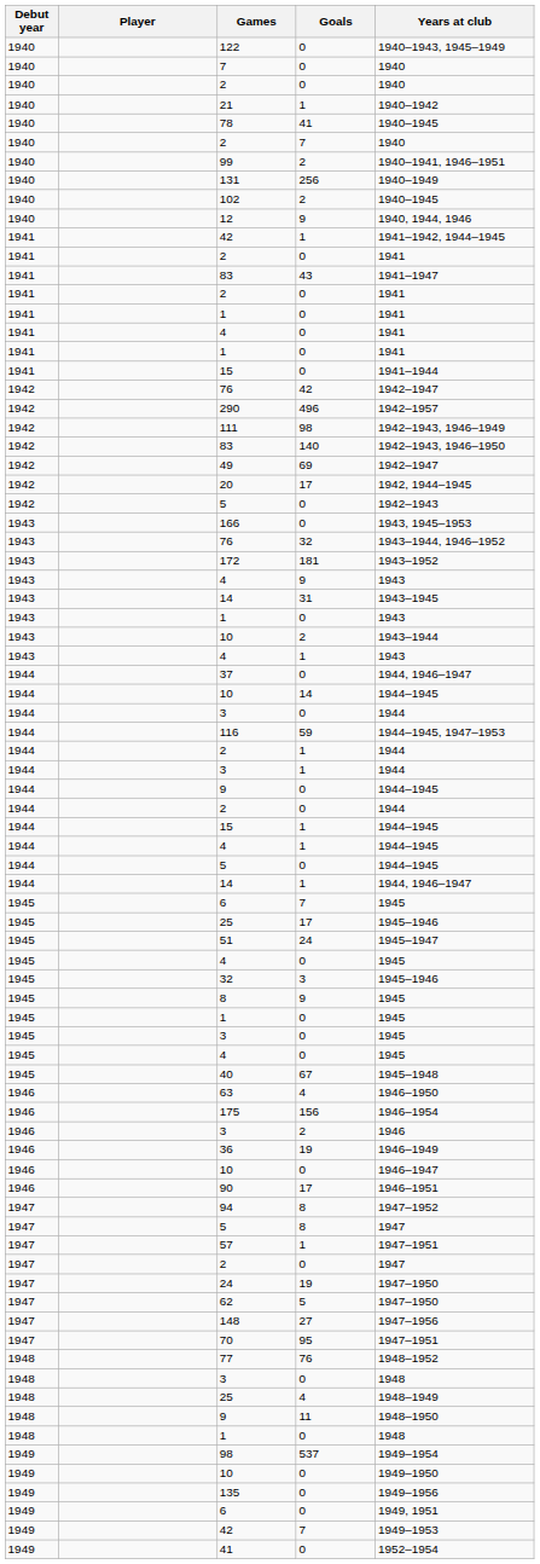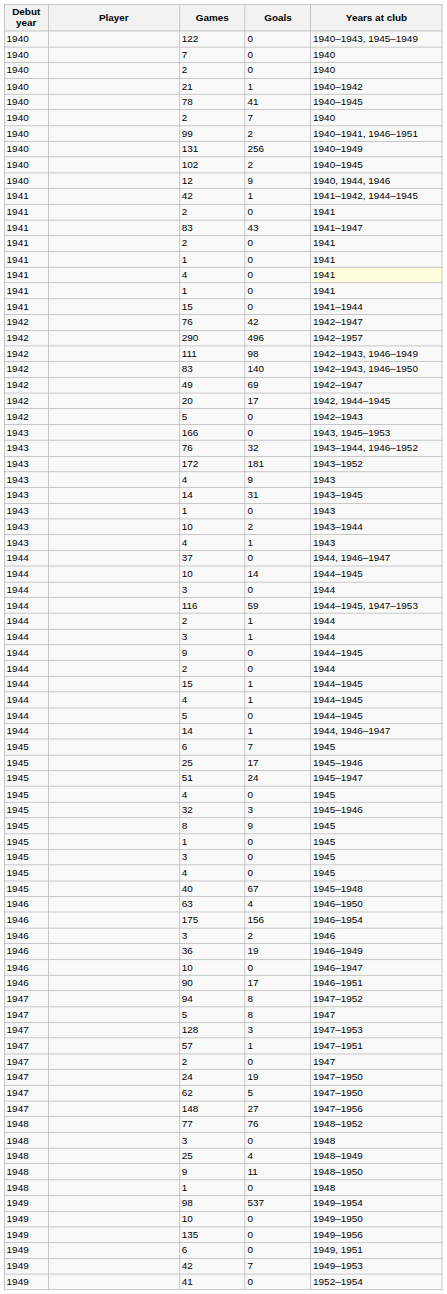 <table class="wikitable sortable" style="width:80%;">
 <tr>
 <th style="width=10%">Debut year</th>
 <th style="width:30%">Player</th>
 <th style="width:15%">Games</th>
 <th style="width:15%">Goals</th>
 <th style="width:30%">Years at club</th>
 </tr>
 <tr>
 <td>1940</td>
 <td></td>
 <td>122</td>
 <td>0</td>
 <td>1940–1943, 1945–1949</td>
 </tr>
 <tr>
 <td>1940</td>
 <td></td>
 <td>7</td>
 <td>0</td>
 <td>1940</td>
 </tr>
 <tr>
 <td>1940</td>
 <td></td>
 <td>2</td>
 <td>0</td>
 <td>1940</td>
 </tr>
 <tr>
 <td>1940</td>
 <td></td>
 <td>21</td>
 <td>1</td>
 <td>1940–1942</td>
 </tr>
 <tr>
 <td>1940</td>
 <td></td>
 <td>78</td>
 <td>41</td>
 <td>1940–1945</td>
 </tr>
 <tr>
 <td>1940</td>
 <td></td>
 <td>2</td>
 <td>7</td>
 <td>1940</td>
 </tr>
 <tr>
 <td>1940</td>
 <td></td>
 <td>99</td>
 <td>2</td>
 <td>1940–1941, 1946–1951</td>
 </tr>
 <tr>
 <td>1940</td>
 <td></td>
 <td>131</td>
 <td>256</td>
 <td>1940–1949</td>
 </tr>
 <tr>
 <td>1940</td>
 <td></td>
 <td>102</td>
 <td>2</td>
 <td>1940–1945</td>
 </tr>
 <tr>
 <td>1940</td>
 <td></td>
 <td>12</td>
 <td>9</td>
 <td>1940, 1944, 1946</td>
 </tr>
 <tr>
 <td>1941</td>
 <td></td>
 <td>42</td>
 <td>1</td>
 <td>1941–1942, 1944–1945</td>
 </tr>
 <tr>
 <td>1941</td>
 <td></td>
 <td>2</td>
 <td>0</td>
 <td>1941</td>
 </tr>
 <tr>
 <td>1941</td>
 <td></td>
 <td>83</td>
 <td>43</td>
 <td>1941–1947</td>
 </tr>
 <tr>
 <td>1941</td>
 <td></td>
 <td>2</td>
 <td>0</td>
 <td>1941</td>
 </tr>
 <tr>
 <td>1941</td>
 <td></td>
 <td>1</td>
 <td>0</td>
 <td>1941</td>
 </tr>
 <tr>
 <td>1941</td>
 <td></td>
 <td>4</td>
 <td>0</td>
-<td>1941</td>
+<td style="background: lightyellow;">1941</td>
 </tr>
 <tr>
 <td>1941</td>
 <td></td>
 <td>1</td>
 <td>0</td>
 <td>1941</td>
 </tr>
 <tr>
 <td>1941</td>
 <td></td>
 <td>15</td>
 <td>0</td>
 <td>1941–1944</td>
 </tr>
 <tr>
 <td>1942</td>
 <td></td>
 <td>76</td>
 <td>42</td>
 <td>1942–1947</td>
 </tr>
 <tr>
 <td>1942</td>
 <td></td>
 <td>290</td>
 <td>496</td>
 <td>1942–1957</td>
 </tr>
 <tr>
 <td>1942</td>
 <td></td>
 <td>111</td>
 <td>98</td>
 <td>1942–1943, 1946–1949</td>
 </tr>
 <tr>
 <td>1942</td>
 <td></td>
 <td>83</td>
 <td>140</td>
 <td>1942–1943, 1946–1950</td>
 </tr>
 <tr>
 <td>1942</td>
 <td></td>
 <td>49</td>
 <td>69</td>
 <td>1942–1947</td>
 </tr>
 <tr>
 <td>1942</td>
 <td></td>
 <td>20</td>
 <td>17</td>
 <td>1942, 1944–1945</td>
 </tr>
 <tr>
 <td>1942</td>
 <td></td>
 <td>5</td>
 <td>0</td>
 <td>1942–1943</td>
 </tr>
 <tr>
 <td>1943</td>
 <td></td>
 <td>166</td>
 <td>0</td>
 <td>1943, 1945–1953</td>
 </tr>
 <tr>
 <td>1943</td>
 <td></td>
 <td>76</td>
 <td>32</td>
 <td>1943–1944, 1946–1952</td>
 </tr>
 <tr>
 <td>1943</td>
 <td></td>
 <td>172</td>
 <td>181</td>
 <td>1943–1952</td>
 </tr>
 <tr>
 <td>1943</td>
 <td></td>
 <td>4</td>
 <td>9</td>
 <td>1943</td>
 </tr>
 <tr>
 <td>1943</td>
 <td></td>
 <td>14</td>
 <td>31</td>
 <td>1943–1945</td>
 </tr>
 <tr>
 <td>1943</td>
 <td></td>
 <td>1</td>
 <td>0</td>
 <td>1943</td>
 </tr>
 <tr>
 <td>1943</td>
 <td></td>
 <td>10</td>
 <td>2</td>
 <td>1943–1944</td>
 </tr>
 <tr>
 <td>1943</td>
 <td></td>
 <td>4</td>
 <td>1</td>
 <td>1943</td>
 </tr>
 <tr>
 <td>1944</td>
 <td></td>
 <td>37</td>
 <td>0</td>
 <td>1944, 1946–1947</td>
 </tr>
 <tr>
 <td>1944</td>
 <td></td>
 <td>10</td>
 <td>14</td>
 <td>1944–1945</td>
 </tr>
 <tr>
 <td>1944</td>
 <td></td>
 <td>3</td>
 <td>0</td>
 <td>1944</td>
 </tr>
 <tr>
 <td>1944</td>
 <td></td>
 <td>116</td>
 <td>59</td>
 <td>1944–1945, 1947–1953</td>
 </tr>
 <tr>
 <td>1944</td>
 <td></td>
 <td>2</td>
 <td>1</td>
 <td>1944</td>
 </tr>
 <tr>
 <td>1944</td>
 <td></td>
 <td>3</td>
 <td>1</td>
 <td>1944</td>
 </tr>
 <tr>
 <td>1944</td>
 <td></td>
 <td>9</td>
 <td>0</td>
 <td>1944–1945</td>
 </tr>
 <tr>
 <td>1944</td>
 <td></td>
 <td>2</td>
 <td>0</td>
 <td>1944</td>
 </tr>
 <tr>
 <td>1944</td>
 <td></td>
 <td>15</td>
 <td>1</td>
 <td>1944–1945</td>
 </tr>
 <tr>
 <td>1944</td>
 <td></td>
 <td>4</td>
 <td>1</td>
 <td>1944–1945</td>
 </tr>
 <tr>
 <td>1944</td>
 <td></td>
 <td>5</td>
 <td>0</td>
 <td>1944–1945</td>
 </tr>
 <tr>
 <td>1944</td>
 <td></td>
 <td>14</td>
 <td>1</td>
 <td>1944, 1946–1947</td>
 </tr>
 <tr>
 <td>1945</td>
 <td></td>
 <td>6</td>
 <td>7</td>
 <td>1945</td>
 </tr>
 <tr>
 <td>1945</td>
 <td></td>
 <td>25</td>
 <td>17</td>
 <td>1945–1946</td>
 </tr>
 <tr>
 <td>1945</td>
 <td></td>
 <td>51</td>
 <td>24</td>
 <td>1945–1947</td>
 </tr>
 <tr>
 <td>1945</td>
 <td></td>
 <td>4</td>
 <td>0</td>
 <td>1945</td>
 </tr>
 <tr>
 <td>1945</td>
 <td></td>
 <td>32</td>
 <td>3</td>
 <td>1945–1946</td>
 </tr>
 <tr>
 <td>1945</td>
 <td></td>
 <td>8</td>
 <td>9</td>
 <td>1945</td>
 </tr>
 <tr>
 <td>1945</td>
 <td></td>
 <td>1</td>
 <td>0</td>
 <td>1945</td>
 </tr>
 <tr>
 <td>1945</td>
 <td></td>
 <td>3</td>
 <td>0</td>
 <td>1945</td>
 </tr>
 <tr>
 <td>1945</td>
 <td></td>
 <td>4</td>
 <td>0</td>
 <td>1945</td>
 </tr>
 <tr>
 <td>1945</td>
 <td></td>
 <td>40</td>
 <td>67</td>
 <td>1945–1948</td>
 </tr>
 <tr>
 <td>1946</td>
 <td></td>
 <td>63</td>
 <td>4</td>
 <td>1946–1950</td>
 </tr>
 <tr>
 <td>1946</td>
 <td></td>
 <td>175</td>
 <td>156</td>
 <td>1946–1954</td>
 </tr>
 <tr>
 <td>1946</td>
 <td></td>
 <td>3</td>
 <td>2</td>
 <td>1946</td>
 </tr>
 <tr>
 <td>1946</td>
 <td></td>
 <td>36</td>
 <td>19</td>
 <td>1946–1949</td>
 </tr>
 <tr>
 <td>1946</td>
 <td></td>
 <td>10</td>
 <td>0</td>
 <td>1946–1947</td>
 </tr>
 <tr>
 <td>1946</td>
 <td></td>
 <td>90</td>
 <td>17</td>
 <td>1946–1951</td>
 </tr>
 <tr>
 <td>1947</td>
 <td></td>
 <td>94</td>
 <td>8</td>
 <td>1947–1952</td>
 </tr>
 <tr>
 <td>1947</td>
 <td></td>
 <td>5</td>
 <td>8</td>
 <td>1947</td>
 </tr>
 <tr>
 <td>1947</td>
 <td></td>
+<td>128</td>
+<td>3</td>
+<td>1947–1953</td>
+</tr>
+<tr>
+<td>1947</td>
+<td></td>
 <td>57</td>
 <td>1</td>
 <td>1947–1951</td>
 </tr>
 <tr>
 <td>1947</td>
 <td></td>
 <td>2</td>
 <td>0</td>
 <td>1947</td>
 </tr>
 <tr>
 <td>1947</td>
 <td></td>
 <td>24</td>
 <td>19</td>
 <td>1947–1950</td>
 </tr>
 <tr>
 <td>1947</td>
 <td></td>
 <td>62</td>
 <td>5</td>
 <td>1947–1950</td>
 </tr>
 <tr>
 <td>1947</td>
 <td></td>
 <td>148</td>
 <td>27</td>
 <td>1947–1956</td>
-</tr>
-<tr>
-<td>1947</td>
-<td></td>
-<td>70</td>
-<td>95</td>
-<td>1947–1951</td>
 </tr>
 <tr>
 <td>1948</td>
 <td></td>
 <td>77</td>
 <td>76</td>
 <td>1948–1952</td>
 </tr>
 <tr>
 <td>1948</td>
 <td></td>
 <td>3</td>
 <td>0</td>
 <td>1948</td>
 </tr>
 <tr>
 <td>1948</td>
 <td></td>
 <td>25</td>
 <td>4</td>
 <td>1948–1949</td>
 </tr>
 <tr>
 <td>1948</td>
 <td></td>
 <td>9</td>
 <td>11</td>
 <td>1948–1950</td>
 </tr>
 <tr>
 <td>1948</td>
 <td></td>
 <td>1</td>
 <td>0</td>
 <td>1948</td>
 </tr>
 <tr>
 <td>1949</td>
 <td></td>
 <td>98</td>
 <td>537</td>
 <td>1949–1954</td>
 </tr>
 <tr>
 <td>1949</td>
 <td></td>
 <td>10</td>
 <td>0</td>
 <td>1949–1950</td>
 </tr>
 <tr>
 <td>1949</td>
 <td></td>
 <td>135</td>
 <td>0</td>
 <td>1949–1956</td>
 </tr>
 <tr>
 <td>1949</td>
 <td></td>
 <td>6</td>
 <td>0</td>
 <td>1949, 1951</td>
 </tr>
 <tr>
 <td>1949</td>
 <td></td>
 <td>42</td>
 <td>7</td>
 <td>1949–1953</td>
 </tr>
 <tr>
 <td>1949</td>
 <td></td>
 <td>41</td>
 <td>0</td>
 <td 1949–1950,>1952–1954</td>
 </tr>
 </table>
